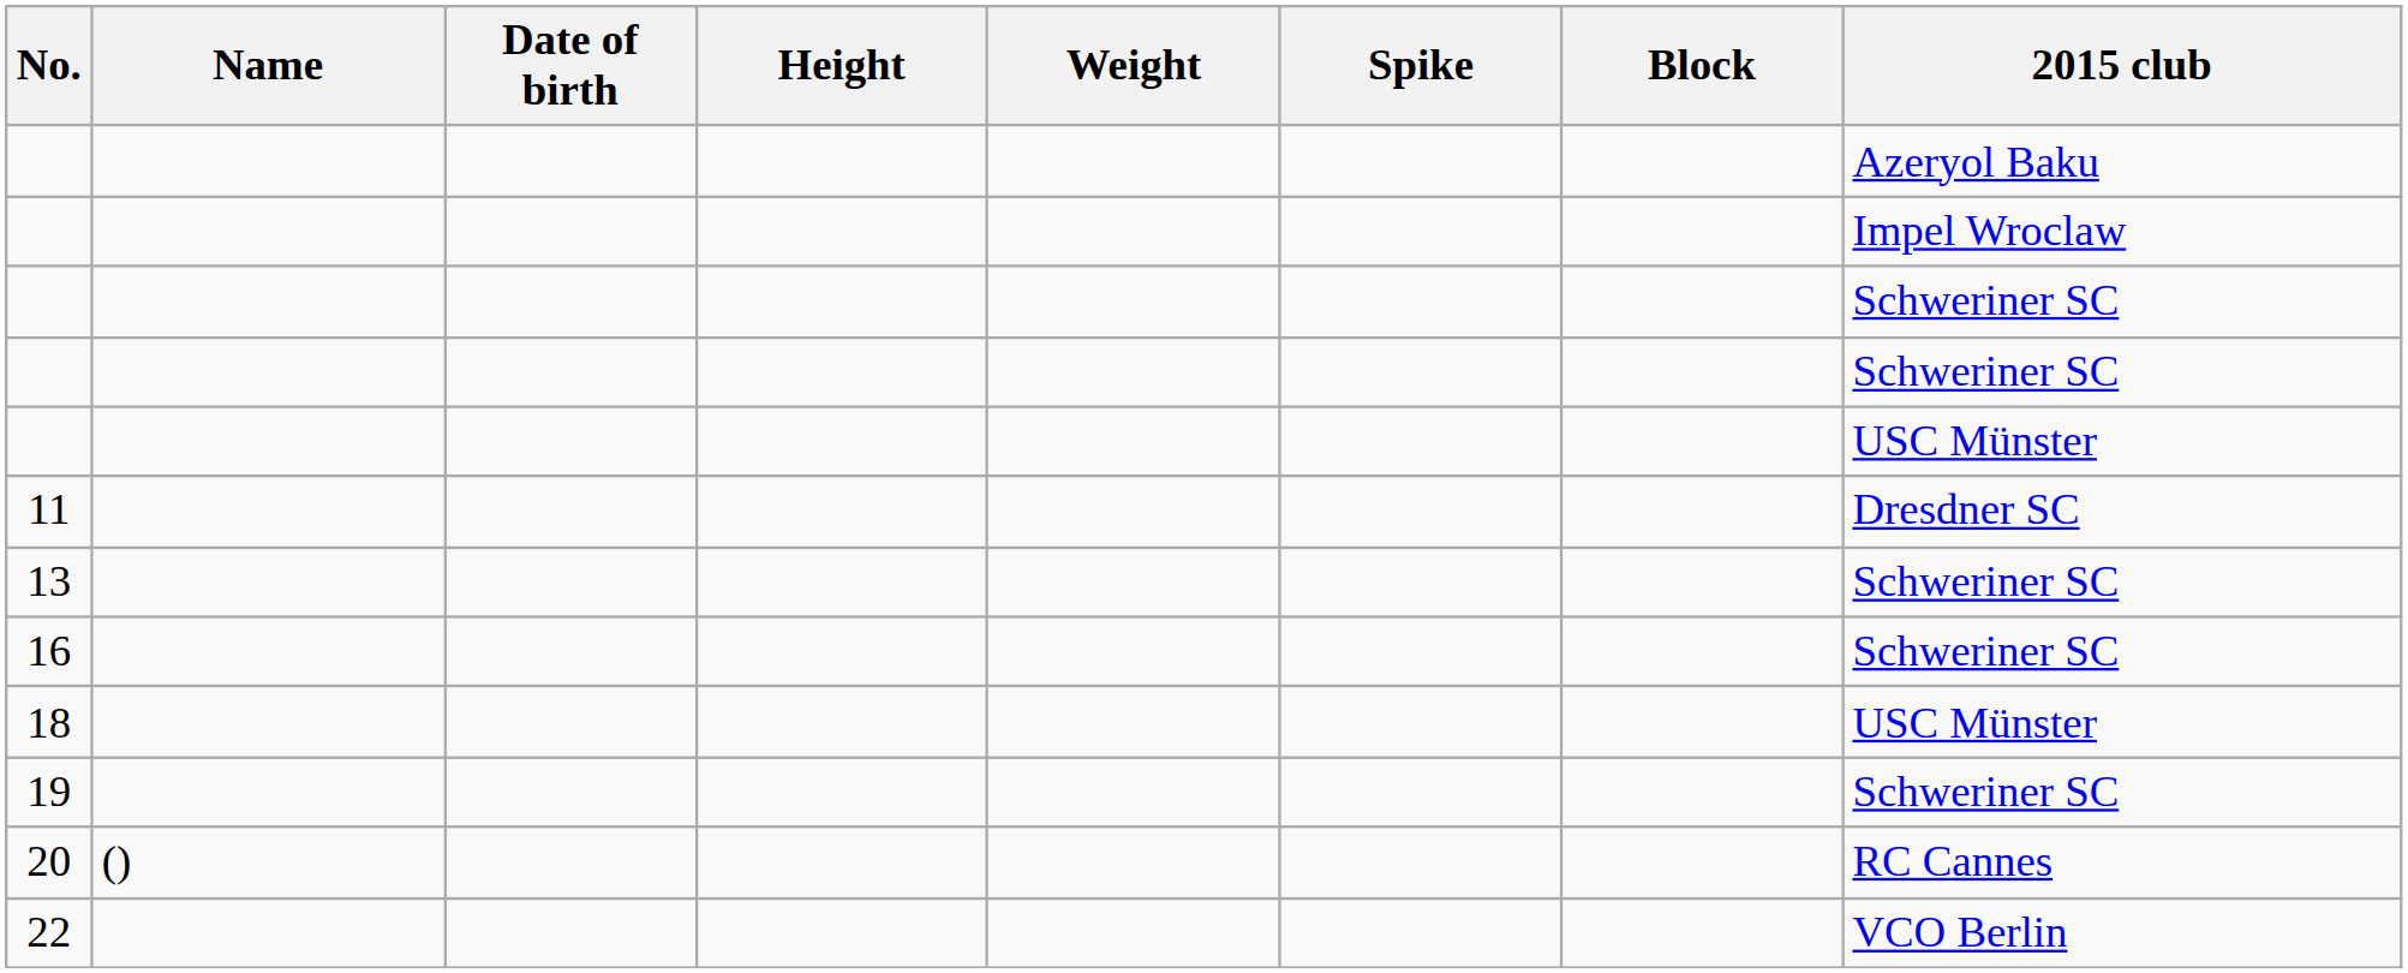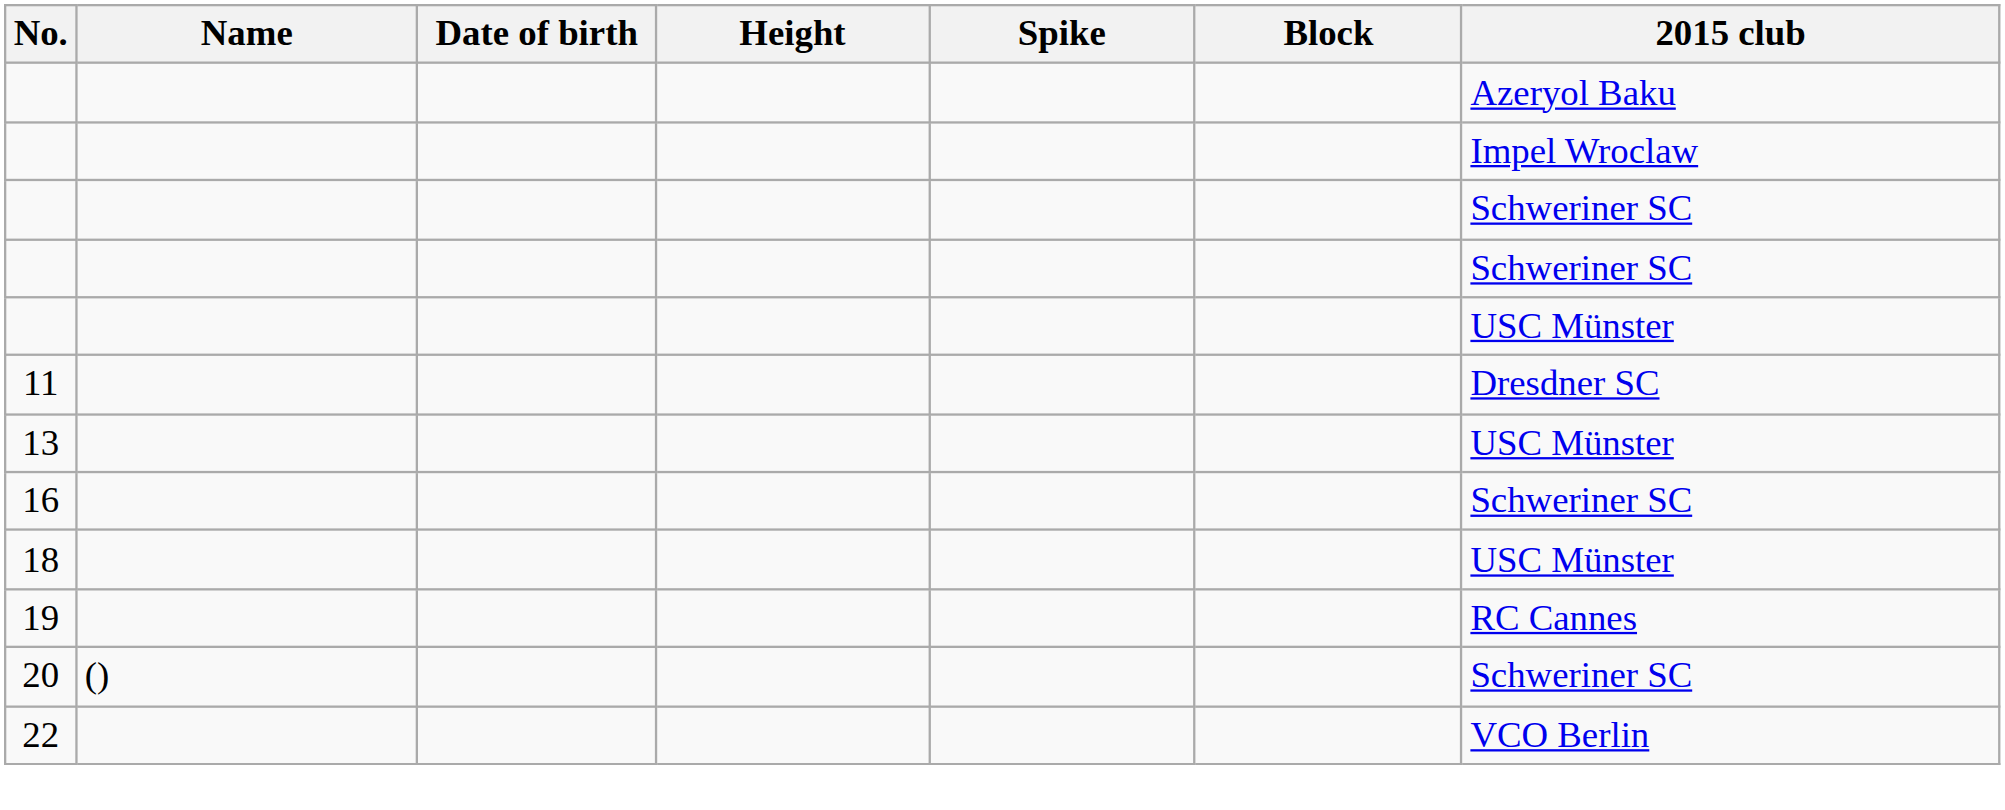 <table class="wikitable sortable" style="font-size:100%; text-align:center;">
 <tr>
 <th>No.</th>
 <th style="width:12em">Name</th>
 <th style="width:8em">Date of birth</th>
 <th style="width:9em">Height</th>
-<th style="width:9em">Weight</th>
 <th style="width:9em">Spike</th>
 <th style="width:9em">Block</th>
 <th style="width:19em">2015 club</th>
 </tr>
 <tr>
 <td></td>
 <td align=left></td>
 <td align=right></td>
-<td></td>
 <td></td>
 <td></td>
 <td></td>
 <td align=left> <a href='#'>Azeryol Baku</a></td>
 </tr>
 <tr>
 <td></td>
 <td align=left></td>
 <td align=right></td>
 <td></td>
 <td></td>
 <td></td>
-<td></td>
 <td align=left> <a href='#'>Impel Wroclaw</a></td>
 </tr>
 <tr>
 <td></td>
 <td align=left></td>
 <td align=right></td>
-<td></td>
 <td></td>
 <td></td>
 <td></td>
 <td align=left> <a href='#'>Schweriner SC</a></td>
 </tr>
 <tr>
 <td></td>
 <td align=left></td>
 <td align=right></td>
 <td></td>
 <td></td>
 <td></td>
-<td></td>
 <td align=left> <a href='#'>Schweriner SC</a></td>
 </tr>
 <tr>
 <td></td>
 <td align=left></td>
 <td align=right></td>
-<td></td>
 <td></td>
 <td></td>
 <td></td>
 <td align=left> <a href='#'>USC Münster</a></td>
 </tr>
 <tr>
 <td>11</td>
 <td align=left></td>
 <td align=right></td>
 <td></td>
 <td></td>
 <td></td>
-<td></td>
 <td align=left> <a href='#'>Dresdner SC</a></td>
 </tr>
 <tr>
 <td>13</td>
 <td align=left></td>
 <td align=right></td>
 <td></td>
 <td></td>
 <td></td>
-<td></td>
-<td align=left> <a href='#'>Schweriner SC</a></td>
+<td align=left> <a href='#'>USC Münster</a></td>
 </tr>
 <tr>
 <td>16</td>
 <td align=left></td>
 <td align=right></td>
-<td></td>
 <td></td>
 <td></td>
 <td></td>
 <td align=left> <a href='#'>Schweriner SC</a></td>
 </tr>
 <tr>
 <td>18</td>
 <td align=left></td>
 <td align=right></td>
 <td></td>
 <td></td>
 <td></td>
-<td></td>
 <td align=left> <a href='#'>USC Münster</a></td>
 </tr>
 <tr>
 <td>19</td>
 <td align=left></td>
 <td align=right></td>
 <td></td>
 <td></td>
 <td></td>
-<td></td>
-<td align=left> <a href='#'>Schweriner SC</a></td>
+<td align=left> <a href='#'>RC Cannes</a></td>
 </tr>
 <tr>
 <td>20</td>
 <td align=left> ()</td>
 <td align=right></td>
 <td></td>
 <td></td>
 <td></td>
-<td></td>
-<td align=left> <a href='#'>RC Cannes</a></td>
+<td align=left> <a href='#'>Schweriner SC</a></td>
 </tr>
 <tr>
 <td>22</td>
 <td align=left></td>
 <td align=right></td>
 <td></td>
 <td></td>
 <td></td>
-<td></td>
 <td align=left> <a href='#'>VCO Berlin</a></td>
 </tr>
 </table>
